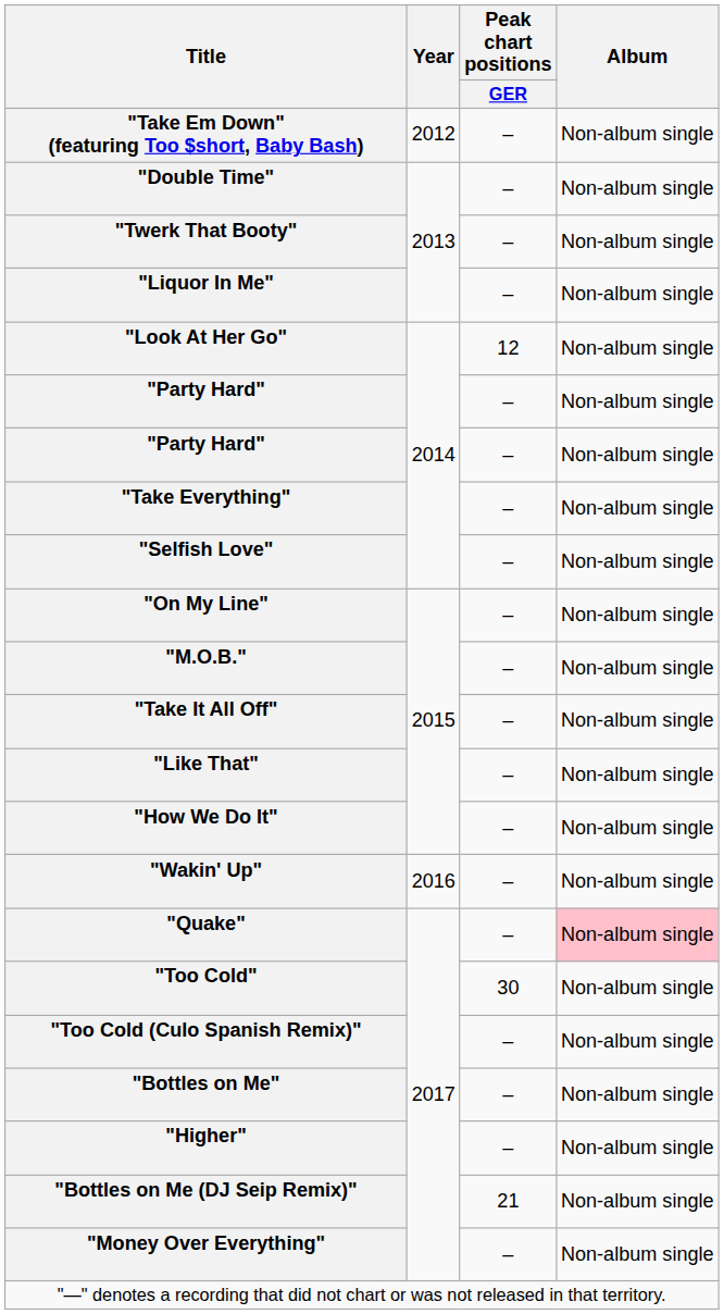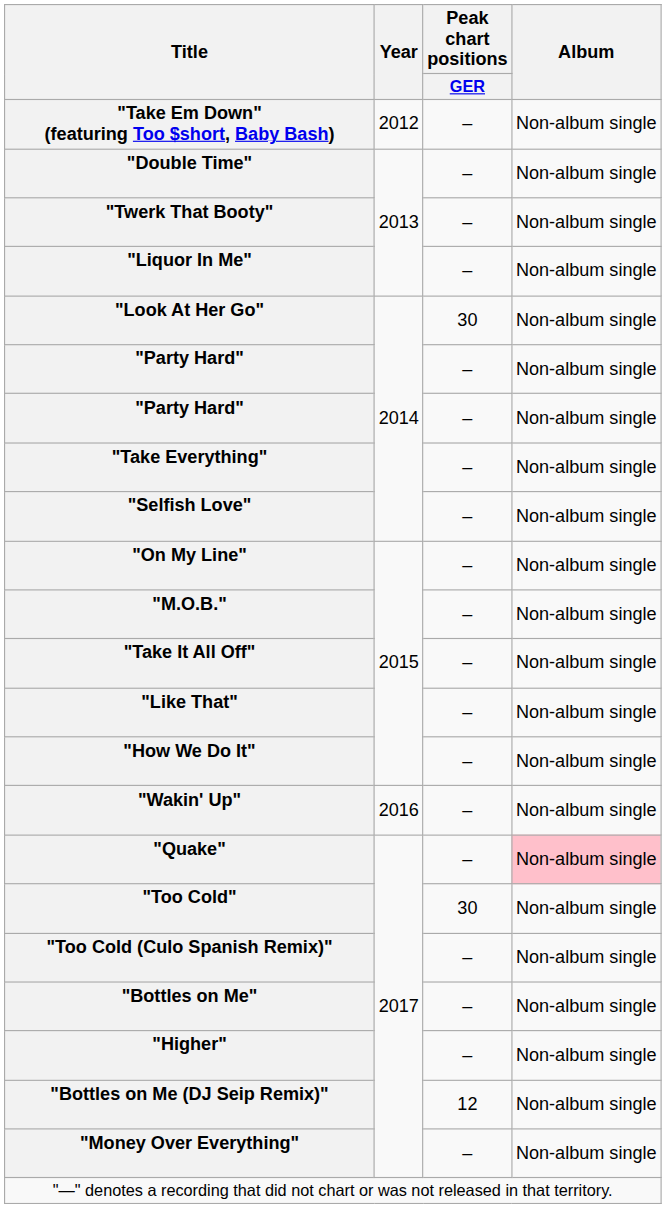 <table class="wikitable plainrowheaders" style="text-align:center;">
 <tr>
 <th scope="col" rowspan="2" style="width:20em;">Title</th>
 <th scope="col" rowspan="2">Year</th>
 <th scope="col" colspan="1">Peak chart positions</th>
 <th scope="col" rowspan="2">Album</th>
 </tr>
 <tr>
 <th scope="col" style="width:3em;font-size:90%;"><a href='#'>GER</a></th>
 </tr>
 <tr>
 <th scope="row">"Take Em Down"<br><span>(featuring <a href='#'>Too $short</a>, <a href='#'>Baby Bash</a>)</span></th>
 <td>2012</td>
 <td>–</td>
 <td>Non-album single</td>
 </tr>
 <tr>
 <th scope="row">"Double Time"<br><br></th>
 <td rowspan="3">2013</td>
 <td>–</td>
 <td>Non-album single</td>
 </tr>
 <tr>
 <th scope="row">"Twerk That Booty"<br><br></th>
 <td>–</td>
 <td>Non-album single</td>
 </tr>
 <tr>
 <th scope="row">"Liquor In Me"<br><br></th>
 <td>–</td>
 <td>Non-album single</td>
 </tr>
 <tr>
 <th scope="row">"Look At Her Go"<br><br></th>
 <td rowspan="5">2014</td>
-<td>12</td>
+<td>30</td>
 <td>Non-album single</td>
 </tr>
 <tr>
 <th scope="row">"Party Hard"<br><br></th>
 <td>–</td>
 <td>Non-album single</td>
 </tr>
 <tr>
 <th scope="row">"Party Hard"<br><br></th>
 <td>–</td>
 <td>Non-album single</td>
 </tr>
 <tr>
 <th scope="row">"Take Everything"<br><br></th>
 <td>–</td>
 <td>Non-album single</td>
 </tr>
 <tr>
 <th scope="row">"Selfish Love"<br><br></th>
 <td>–</td>
 <td>Non-album single</td>
 </tr>
 <tr>
 <th scope="row">"On My Line"<br><br></th>
 <td rowspan="5">2015</td>
 <td>–</td>
 <td>Non-album single</td>
 </tr>
 <tr>
 <th scope="row">"M.O.B."<br><br></th>
 <td>–</td>
 <td>Non-album single</td>
 </tr>
 <tr>
 <th scope="row">"Take It All Off"<br><br></th>
 <td>–</td>
 <td>Non-album single</td>
 </tr>
 <tr>
 <th scope="row">"Like That"<br><br></th>
 <td>–</td>
 <td>Non-album single</td>
 </tr>
 <tr>
 <th scope="row">"How We Do It"<br><br></th>
 <td>–</td>
 <td>Non-album single</td>
 </tr>
 <tr>
 <th scope="row">"Wakin' Up"<br><br></th>
 <td>2016</td>
 <td>–</td>
 <td>Non-album single</td>
 </tr>
 <tr>
 <th scope="row">"Quake"<br><br></th>
 <td rowspan="7">2017</td>
 <td>–</td>
 <td style="background: pink;">Non-album single</td>
 </tr>
 <tr>
 <th scope="row">"Too Cold"<br><br></th>
 <td>30</td>
 <td>Non-album single</td>
 </tr>
 <tr>
 <th scope="row">"Too Cold (Culo Spanish Remix)"<br><br></th>
 <td>–</td>
 <td>Non-album single</td>
 </tr>
 <tr>
 <th scope="row">"Bottles on Me"<br><br></th>
 <td>–</td>
 <td>Non-album single</td>
 </tr>
 <tr>
 <th scope="row">"Higher"<br><br></th>
 <td>–</td>
 <td>Non-album single</td>
 </tr>
 <tr>
 <th scope="row">"Bottles on Me (DJ Seip Remix)"<br><br></th>
-<td>21</td>
+<td>12</td>
 <td>Non-album single</td>
 </tr>
 <tr>
 <th scope="row">"Money Over Everything"<br><br></th>
 <td>–</td>
 <td>Non-album single</td>
 </tr>
 <tr>
 <td colspan="9" style="font-size:90%">"—" denotes a recording that did not chart or was not released in that territory.</td>
 </tr>
 </table>
